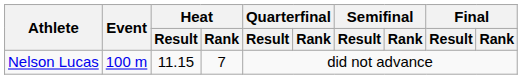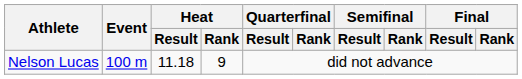 <table class="wikitable" style="font-size:90%;">
 <tr>
 <th rowspan="2">Athlete</th>
 <th rowspan="2">Event</th>
 <th colspan="2">Heat</th>
 <th colspan="2">Quarterfinal</th>
 <th colspan="2">Semifinal</th>
 <th colspan="2">Final</th>
 </tr>
 <tr style="font-size:95%">
 <th>Result</th>
 <th>Rank</th>
 <th>Result</th>
 <th>Rank</th>
 <th>Result</th>
 <th>Rank</th>
 <th>Result</th>
 <th>Rank</th>
 </tr>
 <tr align=center>
 <td align=left><a href='#'>Nelson Lucas</a></td>
 <td style="text-align:left;" rowspan="3"><a href='#'>100 m</a></td>
-<td>11.15</td>
-<td>7</td>
+<td>11.18</td>
+<td>9</td>
 <td colspan=6>did not advance</td>
 </tr>
 </table>
